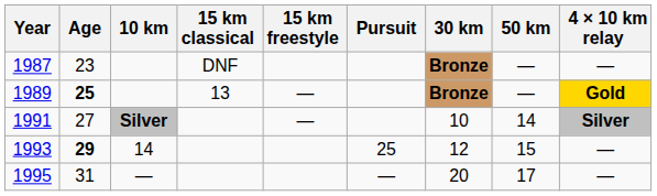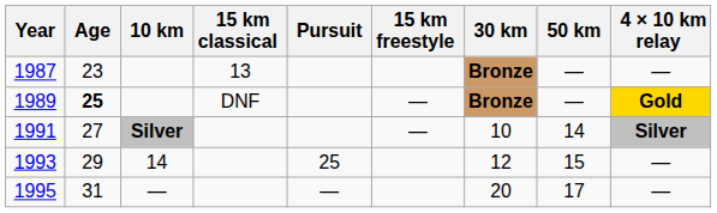 <table class="wikitable" style="text-align: center;">
 <tr>
 <th scope="col"> Year </th>
 <th scope="col"> Age </th>
 <th scope="col"> 10 km </th>
 <th scope="col"> 15 km<br>classical </th>
+<th scope="col"> Pursuit </th>
 <th scope="col"> 15 km<br>freestyle </th>
-<th scope="col"> Pursuit </th>
 <th scope="col"> 30 km </th>
 <th scope="col"> 50 km </th>
 <th scope="col"> 4 × 10 km<br>relay </th>
 </tr>
 <tr>
 <td><a href='#'>1987</a></td>
 <td>23</td>
 <td></td>
-<td>DNF</td>
+<td>13</td>
 <td></td>
 <td></td>
 <td style="background-color: #C96;"><strong>Bronze</strong></td>
 <td>—</td>
 <td>—</td>
 </tr>
 <tr>
 <td><a href='#'>1989</a></td>
 <td><strong>25</strong></td>
 <td></td>
-<td>13</td>
+<td>DNF</td>
+<td></td>
 <td>—</td>
-<td></td>
 <td style="background-color: #C96;"><strong>Bronze</strong></td>
 <td>—</td>
 <td style="background: gold;"><strong>Gold</strong></td>
 </tr>
 <tr>
 <td><a href='#'>1991</a></td>
 <td>27</td>
 <td style="background: silver;"><strong>Silver</strong></td>
 <td></td>
+<td></td>
 <td>—</td>
-<td></td>
 <td>10</td>
 <td>14</td>
 <td style="background: silver;"><strong>Silver</strong></td>
 </tr>
 <tr>
 <td><a href='#'>1993</a></td>
-<td><strong>29</strong></td>
+<td>29</td>
 <td>14</td>
 <td></td>
+<td>25</td>
 <td></td>
-<td>25</td>
 <td>12</td>
 <td>15</td>
 <td>—</td>
 </tr>
 <tr>
 <td><a href='#'>1995</a></td>
 <td>31</td>
 <td>—</td>
 <td></td>
+<td>—</td>
 <td></td>
-<td>—</td>
 <td>20</td>
 <td>17</td>
 <td>—</td>
 </tr>
 </table>
